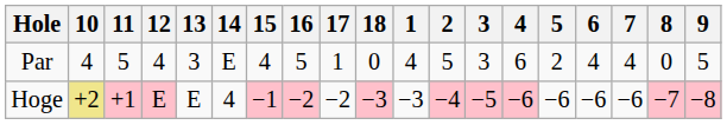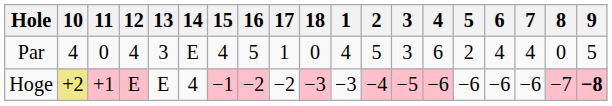 <table class="wikitable" style="text-align:center">
 <tr>
 <th>Hole</th>
 <th>10</th>
 <th>11</th>
 <th>12</th>
 <th>13</th>
 <th>14</th>
 <th>15</th>
 <th>16</th>
 <th>17</th>
 <th>18</th>
 <th>1</th>
 <th>2</th>
 <th>3</th>
 <th>4</th>
 <th>5</th>
 <th>6</th>
 <th>7</th>
 <th>8</th>
 <th>9</th>
 </tr>
 <tr>
 <td>Par</td>
 <td>4</td>
-<td>5</td>
+<td>0</td>
 <td>4</td>
 <td>3</td>
 <td>E</td>
 <td>4</td>
 <td>5</td>
 <td>1</td>
 <td>0</td>
 <td>4</td>
 <td>5</td>
 <td>3</td>
 <td>6</td>
 <td>2</td>
 <td>4</td>
 <td>4</td>
 <td>0</td>
 <td>5</td>
 </tr>
 <tr>
 <td align=left> Hoge</td>
 <td style="background: khaki;">+2</td>
 <td style="background: Pink;">+1</td>
 <td style="background: Pink;">E</td>
 <td>E</td>
 <td>4</td>
 <td style="background: Pink;">−1</td>
 <td style="background: Pink;">−2</td>
 <td>−2</td>
 <td style="background: Pink;">−3</td>
 <td>−3</td>
 <td style="background: Pink;">−4</td>
 <td style="background: Pink;">−5</td>
 <td style="background: Pink;">−6</td>
 <td>−6</td>
 <td>−6</td>
 <td>−6</td>
 <td style="background: Pink;">−7</td>
-<td style="background: Pink;">−8</td>
+<td style="background: Pink;"><strong>−8</strong></td>
 </tr>
 </table>
